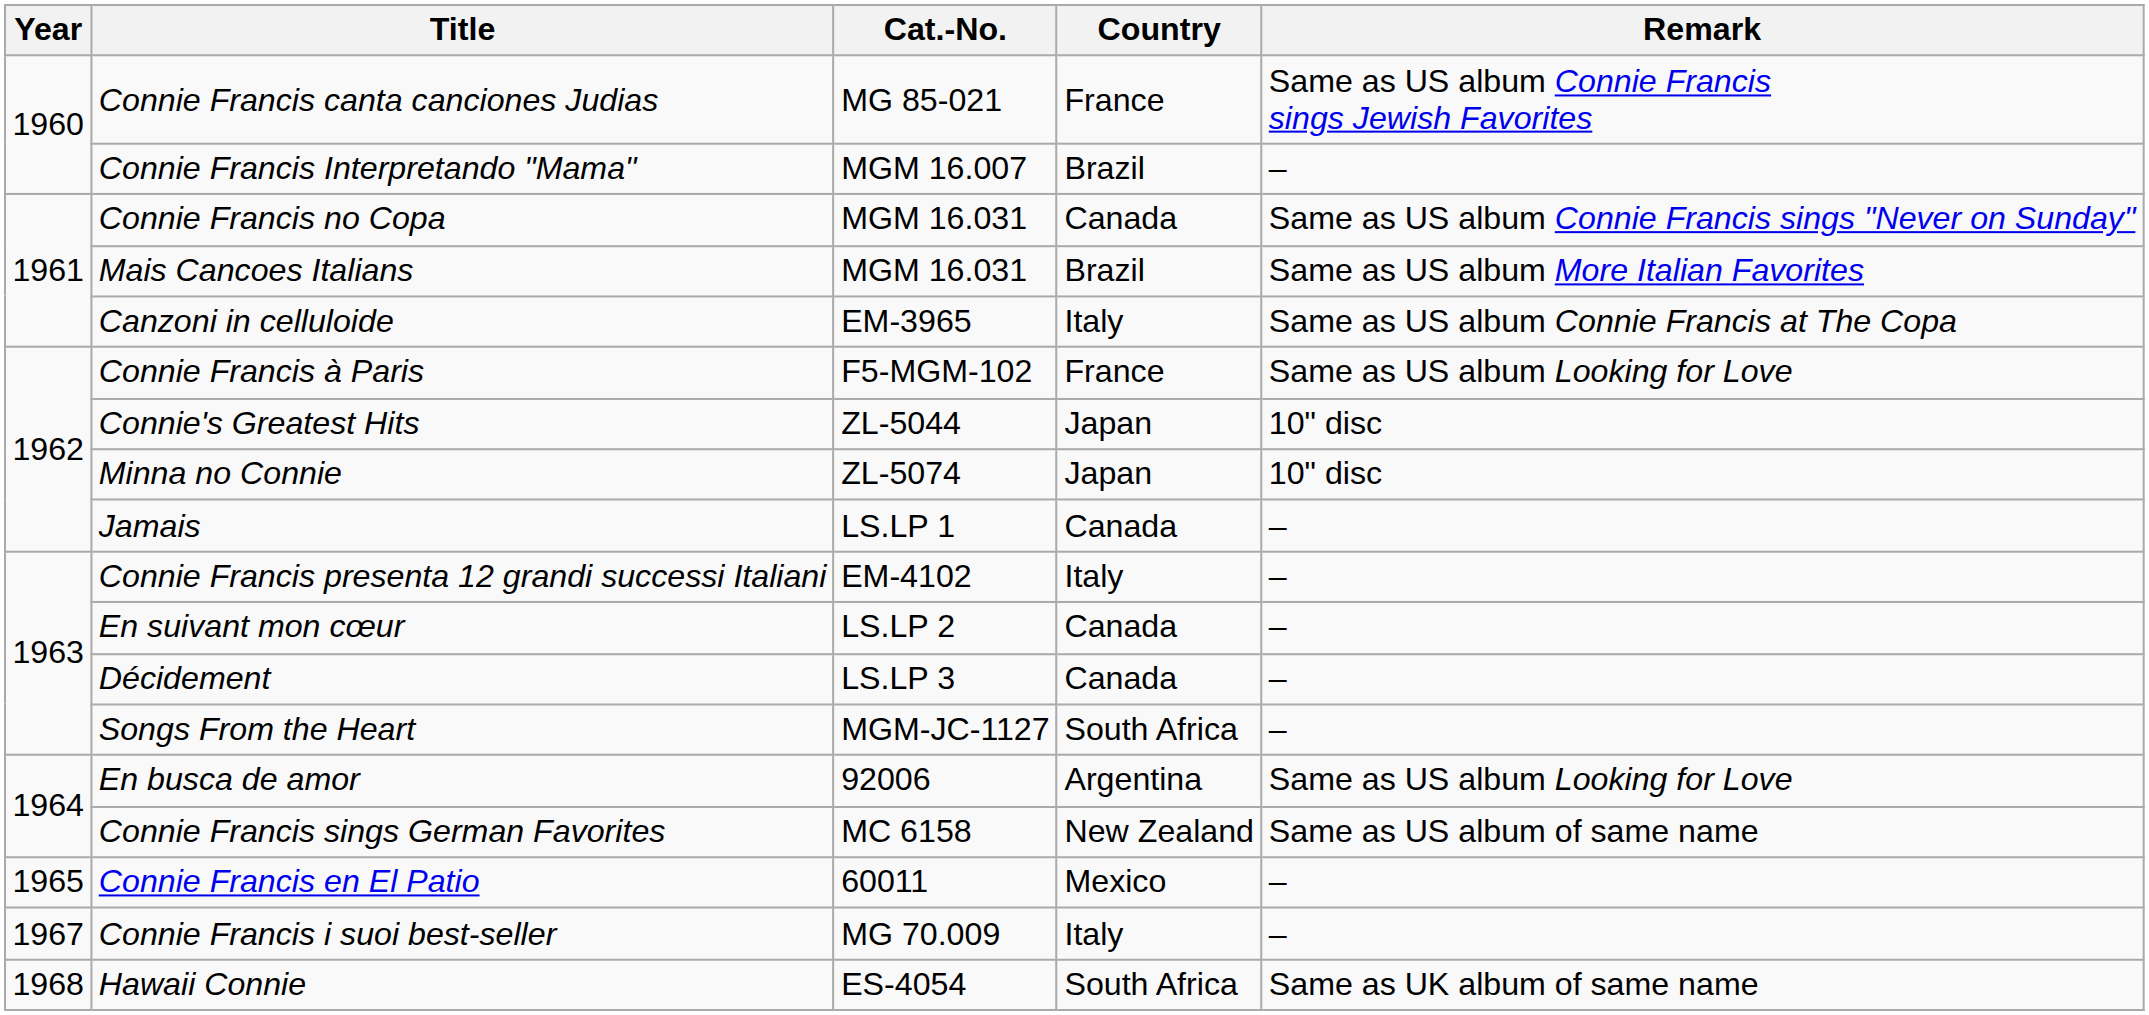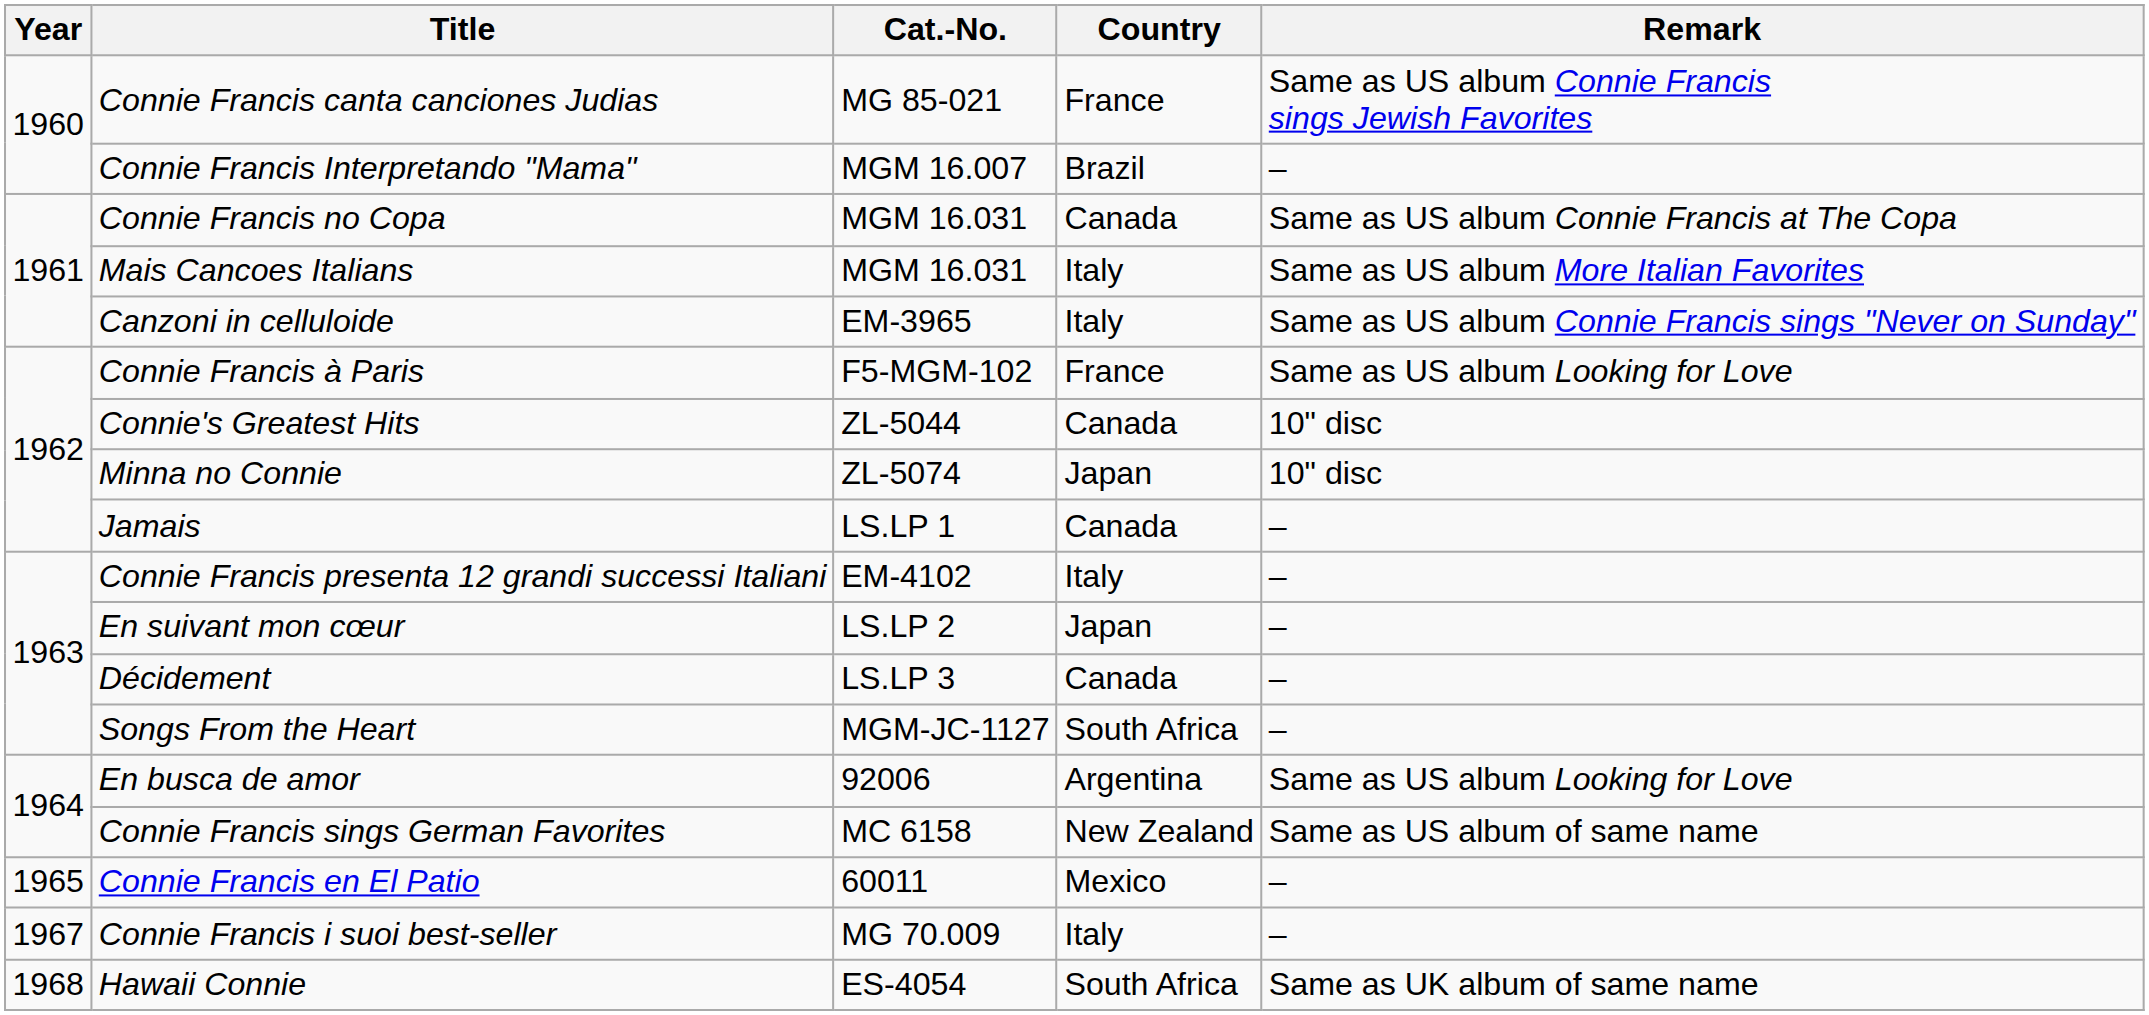 <table class="wikitable">
 <tr>
 <th>Year</th>
 <th>Title</th>
 <th>Cat.-No.</th>
 <th>Country</th>
 <th>Remark</th>
 </tr>
 <tr>
 <td rowspan="2">1960</td>
 <td><em>Connie Francis canta canciones Judias</em></td>
 <td>MG 85-021</td>
 <td>France</td>
 <td>Same as US album <em><a href='#'>Connie Francis<br>sings Jewish Favorites</a></em></td>
 </tr>
 <tr>
 <td><em>Connie Francis Interpretando "Mama"</em></td>
 <td>MGM 16.007</td>
 <td>Brazil</td>
 <td>–</td>
 </tr>
 <tr>
 <td rowspan="3">1961</td>
 <td><em>Connie Francis no Copa</em></td>
 <td>MGM 16.031</td>
 <td>Canada</td>
-<td>Same as US album <em><a href='#'>Connie Francis sings "Never on Sunday"</a></em></td>
+<td>Same as US album <em>Connie Francis at The Copa</em></td>
 </tr>
 <tr>
 <td><em>Mais Cancoes Italians</em></td>
 <td>MGM 16.031</td>
-<td>Brazil</td>
+<td>Italy</td>
 <td>Same as US album <em><a href='#'>More Italian Favorites</a></em></td>
 </tr>
 <tr>
 <td><em>Canzoni in celluloide</em></td>
 <td>EM-3965</td>
 <td>Italy</td>
-<td>Same as US album <em>Connie Francis at The Copa</em></td>
+<td>Same as US album <em><a href='#'>Connie Francis sings "Never on Sunday"</a></em></td>
 </tr>
 <tr>
 <td rowspan="4">1962</td>
 <td><em>Connie Francis à Paris</em></td>
 <td>F5-MGM-102</td>
 <td>France</td>
 <td>Same as US album <em>Looking for Love</em></td>
 </tr>
 <tr>
 <td><em>Connie's Greatest Hits</em></td>
 <td>ZL-5044</td>
-<td>Japan</td>
+<td>Canada</td>
 <td>10" disc</td>
 </tr>
 <tr>
 <td><em>Minna no Connie</em></td>
 <td>ZL-5074</td>
 <td>Japan</td>
 <td>10" disc</td>
 </tr>
 <tr>
 <td><em>Jamais</em></td>
 <td>LS.LP 1</td>
 <td>Canada</td>
 <td>–</td>
 </tr>
 <tr>
 <td rowspan="4">1963</td>
 <td><em>Connie Francis presenta 12 grandi successi Italiani</em></td>
 <td>EM-4102</td>
 <td>Italy</td>
 <td>–</td>
 </tr>
 <tr>
 <td><em>En suivant mon cœur</em></td>
 <td>LS.LP 2</td>
-<td>Canada</td>
+<td>Japan</td>
 <td>–</td>
 </tr>
 <tr>
 <td><em>Décidement</em></td>
 <td>LS.LP 3</td>
 <td>Canada</td>
 <td>–</td>
 </tr>
 <tr>
 <td><em>Songs From the Heart</em></td>
 <td>MGM-JC-1127</td>
 <td>South Africa</td>
 <td>–</td>
 </tr>
 <tr>
 <td rowspan="2">1964</td>
 <td><em>En busca de amor</em></td>
 <td>92006</td>
 <td>Argentina</td>
 <td>Same as US album <em>Looking for Love</em></td>
 </tr>
 <tr>
 <td><em>Connie Francis sings German Favorites</em></td>
 <td>MC 6158</td>
 <td>New Zealand</td>
 <td>Same as US album of same name</td>
 </tr>
 <tr>
 <td>1965</td>
 <td><em><a href='#'>Connie Francis en El Patio</a></em></td>
 <td>60011</td>
 <td>Mexico</td>
 <td>–</td>
 </tr>
 <tr>
 <td>1967</td>
 <td><em>Connie Francis i suoi best-seller</em></td>
 <td>MG 70.009</td>
 <td>Italy</td>
 <td>–</td>
 </tr>
 <tr>
 <td>1968</td>
 <td><em>Hawaii Connie</em></td>
 <td>ES-4054</td>
 <td>South Africa</td>
 <td>Same as UK album of same name</td>
 </tr>
 </table>
